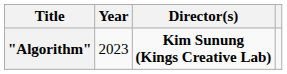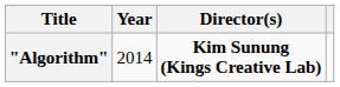 <table class="wikitable plainrowheaders" style="text-align:center">
 <tr>
 <th scope="col">Title</th>
 <th scope="col">Year</th>
 <th scope="col">Director(s)</th>
 <th scope="col"></th>
 </tr>
 <tr>
 <th scope="row">"Algorithm"</th>
-<td>2023</td>
+<td>2014</td>
 <td><strong>Kim Sunung<br>(Kings Creative Lab)</strong></td>
 <td></td>
 </tr>
 </table>
